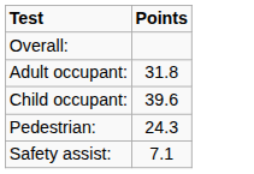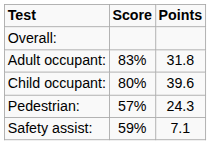 <table class="wikitable">
 <tr>
 <td><strong>Test</strong></td>
+<td><strong>Score</strong></td>
 <td><strong>Points</strong></td>
 </tr>
 <tr>
 <td>Overall:</td>
+<td></td>
 <td style="text-align:center;"></td>
 </tr>
 <tr>
 <td>Adult occupant:</td>
+<td style="text-align:center;">83%</td>
 <td style="text-align:center;">31.8</td>
 </tr>
 <tr>
 <td>Child occupant:</td>
+<td style="text-align:center;">80%</td>
 <td style="text-align:center;">39.6</td>
 </tr>
 <tr>
 <td>Pedestrian:</td>
+<td style="text-align:center;">57%</td>
 <td style="text-align:center;">24.3</td>
 </tr>
 <tr>
 <td>Safety assist:</td>
+<td style="text-align:center;">59%</td>
 <td style="text-align:center;">7.1</td>
 </tr>
 </table>
